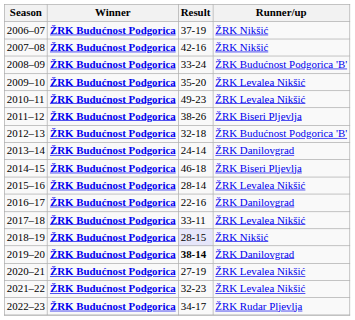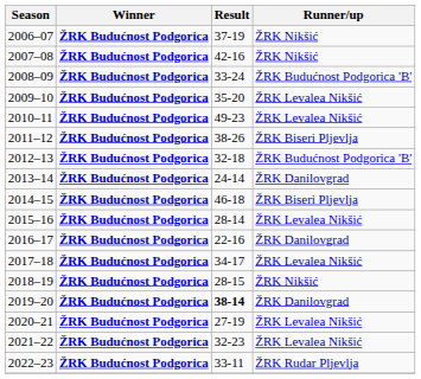 <table class="wikitable">
 <tr>
 <th>Season</th>
 <th>Winner</th>
 <th>Result</th>
 <th>Runner/up</th>
 </tr>
 <tr>
 <td>2006–07</td>
 <td><strong><a href='#'>ŽRK Budućnost Podgorica</a></strong></td>
 <td>37-19</td>
 <td><a href='#'>ŽRK Nikšić</a></td>
 </tr>
 <tr>
 <td>2007–08</td>
 <td><strong><a href='#'>ŽRK Budućnost Podgorica</a></strong></td>
 <td>42-16</td>
 <td><a href='#'>ŽRK Nikšić</a></td>
 </tr>
 <tr>
 <td>2008–09</td>
 <td><strong><a href='#'>ŽRK Budućnost Podgorica</a></strong></td>
 <td>33-24</td>
 <td><a href='#'>ŽRK Budućnost Podgorica 'B'</a></td>
 </tr>
 <tr>
 <td>2009–10</td>
 <td><strong><a href='#'>ŽRK Budućnost Podgorica</a></strong></td>
 <td>35-20</td>
 <td><a href='#'>ŽRK Levalea Nikšić</a></td>
 </tr>
 <tr>
 <td>2010–11</td>
 <td><strong><a href='#'>ŽRK Budućnost Podgorica</a></strong></td>
 <td>49-23</td>
 <td><a href='#'>ŽRK Levalea Nikšić</a></td>
 </tr>
 <tr>
 <td>2011–12</td>
 <td><strong><a href='#'>ŽRK Budućnost Podgorica</a></strong></td>
 <td>38-26</td>
 <td><a href='#'>ŽRK Biseri Pljevlja</a></td>
 </tr>
 <tr>
 <td>2012–13</td>
 <td><strong><a href='#'>ŽRK Budućnost Podgorica</a></strong></td>
 <td>32-18</td>
 <td><a href='#'>ŽRK Budućnost Podgorica 'B'</a></td>
 </tr>
 <tr>
 <td>2013–14</td>
 <td><strong><a href='#'>ŽRK Budućnost Podgorica</a></strong></td>
 <td>24-14</td>
 <td><a href='#'>ŽRK Danilovgrad</a></td>
 </tr>
 <tr>
 <td>2014–15</td>
 <td><strong><a href='#'>ŽRK Budućnost Podgorica</a></strong></td>
 <td>46-18</td>
 <td><a href='#'>ŽRK Biseri Pljevlja</a></td>
 </tr>
 <tr>
 <td>2015–16</td>
 <td><strong><a href='#'>ŽRK Budućnost Podgorica</a></strong></td>
 <td>28-14</td>
 <td><a href='#'>ŽRK Levalea Nikšić</a></td>
 </tr>
 <tr>
 <td>2016–17</td>
 <td><strong><a href='#'>ŽRK Budućnost Podgorica</a></strong></td>
 <td>22-16</td>
 <td><a href='#'>ŽRK Danilovgrad</a></td>
 </tr>
 <tr>
 <td>2017–18</td>
 <td><strong><a href='#'>ŽRK Budućnost Podgorica</a></strong></td>
-<td>33-11</td>
+<td>34-17</td>
 <td><a href='#'>ŽRK Levalea Nikšić</a></td>
 </tr>
 <tr>
 <td>2018–19</td>
 <td><strong><a href='#'>ŽRK Budućnost Podgorica</a></strong></td>
-<td style="background: lavender;">28-15</td>
+<td>28-15</td>
 <td><a href='#'>ŽRK Nikšić</a></td>
 </tr>
 <tr>
 <td>2019–20</td>
 <td><strong><a href='#'>ŽRK Budućnost Podgorica</a></strong></td>
 <td><strong>38-14</strong></td>
 <td><a href='#'>ŽRK Danilovgrad</a></td>
 </tr>
 <tr>
 <td>2020–21</td>
 <td><strong><a href='#'>ŽRK Budućnost Podgorica</a></strong></td>
 <td>27-19</td>
 <td><a href='#'>ŽRK Levalea Nikšić</a></td>
 </tr>
 <tr>
 <td>2021–22</td>
 <td><strong><a href='#'>ŽRK Budućnost Podgorica</a></strong></td>
 <td>32-23</td>
 <td><a href='#'>ŽRK Levalea Nikšić</a></td>
 </tr>
 <tr>
 <td>2022–23</td>
 <td><strong><a href='#'>ŽRK Budućnost Podgorica</a></strong></td>
-<td>34-17</td>
+<td>33-11</td>
 <td><a href='#'>ŽRK Rudar Pljevlja</a></td>
 </tr>
 <tr>
 </tr>
 </table>
